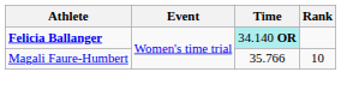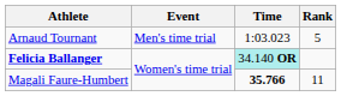 <table class=wikitable style="font-size:90%">
 <tr>
 <th>Athlete</th>
 <th>Event</th>
 <th>Time</th>
 <th>Rank</th>
+</tr>
+<tr>
+<td align=left><a href='#'>Arnaud Tournant</a></td>
+<td align=left><a href='#'>Men's time trial</a></td>
+<td align=center>1:03.023</td>
+<td align=center>5</td>
 </tr>
 <tr>
 <td align=left><strong><a href='#'>Felicia Ballanger</a></strong></td>
 <td align=left rowspan=2><a href='#'>Women's time trial</a></td>
 <td align=center style="background: paleturquoise;">34.140 <strong>OR</strong></td>
 <td align=center></td>
 </tr>
 <tr>
 <td align=left><a href='#'>Magali Faure-Humbert</a></td>
-<td align=center>35.766</td>
-<td align=center>10</td>
+<td align=center><strong>35.766</strong></td>
+<td align=center>11</td>
 </tr>
 </table>
